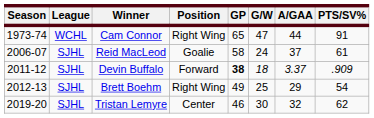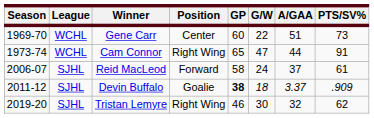 <table class="wikitable" style="text-align:center">
 <tr style="border-top:#550110 5px solid; border-bottom:#550110 5px solid">
 <th>Season</th>
 <th>League</th>
 <th>Winner</th>
 <th>Position</th>
 <th>GP</th>
 <th>G/W</th>
 <th>A/GAA</th>
 <th>PTS/SV%</th>
+</tr>
+<tr>
+<td>1969-70</td>
+<td><a href='#'>WCHL</a></td>
+<td><a href='#'>Gene Carr</a></td>
+<td>Center</td>
+<td>60</td>
+<td>22</td>
+<td>51</td>
+<td>73</td>
 </tr>
 <tr>
 <td>1973-74</td>
 <td><a href='#'>WCHL</a></td>
 <td><a href='#'>Cam Connor</a></td>
 <td>Right Wing</td>
 <td>65</td>
 <td>47</td>
 <td>44</td>
 <td>91</td>
 </tr>
 <tr>
 <td>2006-07</td>
 <td><a href='#'>SJHL</a></td>
 <td><a href='#'>Reid MacLeod</a></td>
-<td>Goalie</td>
+<td>Forward</td>
 <td>58</td>
 <td>24</td>
 <td>37</td>
 <td>61</td>
 </tr>
 <tr>
 <td>2011-12</td>
 <td><a href='#'>SJHL</a></td>
 <td><a href='#'>Devin Buffalo</a></td>
-<td>Forward</td>
+<td>Goalie</td>
 <td><strong>38</strong></td>
 <td><em>18</em></td>
 <td><em>3.37</em></td>
 <td><em>.909</em></td>
 </tr>
 <tr>
-<td>2012-13</td>
-<td><a href='#'>SJHL</a></td>
-<td><a href='#'>Brett Boehm</a></td>
-<td>Right Wing</td>
-<td>49</td>
-<td>25</td>
-<td>29</td>
-<td>54</td>
-</tr>
-<tr>
 <td>2019-20</td>
 <td><a href='#'>SJHL</a></td>
 <td><a href='#'>Tristan Lemyre</a></td>
-<td>Center</td>
+<td>Right Wing</td>
 <td>46</td>
 <td>30</td>
 <td>32</td>
 <td>62</td>
 </tr>
 </table>
